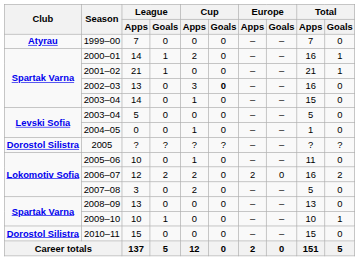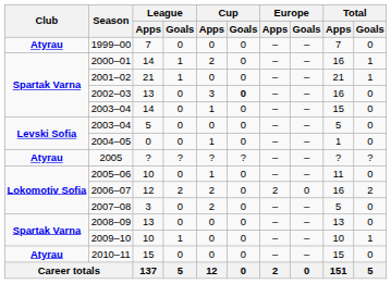 <table class="wikitable" style="font-size:90%; text-align: center;">
 <tr>
 <th rowspan="2">Club</th>
 <th rowspan="2">Season</th>
 <th colspan="2">League</th>
 <th colspan="2">Cup</th>
 <th colspan="2">Europe</th>
 <th colspan="2">Total</th>
 </tr>
 <tr>
 <th>Apps</th>
 <th>Goals</th>
 <th>Apps</th>
 <th>Goals</th>
 <th>Apps</th>
 <th>Goals</th>
 <th>Apps</th>
 <th>Goals</th>
 </tr>
 <tr>
 <td rowspan="1" valign="center"><strong><a href='#'>Atyrau</a></strong></td>
 <td>1999–00</td>
 <td>7</td>
 <td>0</td>
 <td>0</td>
 <td>0</td>
 <td>–</td>
 <td>–</td>
 <td>7</td>
 <td>0</td>
 </tr>
 <tr>
 <td rowspan="4" valign="center"><strong><a href='#'>Spartak Varna</a></strong></td>
 <td>2000–01</td>
 <td>14</td>
 <td>1</td>
 <td>2</td>
 <td>0</td>
 <td>–</td>
 <td>–</td>
 <td>16</td>
 <td>1</td>
 </tr>
 <tr>
 <td>2001–02</td>
 <td>21</td>
 <td>1</td>
 <td>0</td>
 <td>0</td>
 <td>–</td>
 <td>–</td>
 <td>21</td>
 <td>1</td>
 </tr>
 <tr>
 <td>2002–03</td>
 <td>13</td>
 <td>0</td>
 <td>3</td>
 <td><strong>0</strong></td>
 <td>–</td>
 <td>–</td>
 <td>16</td>
 <td>0</td>
 </tr>
 <tr>
 <td>2003–04</td>
 <td>14</td>
 <td>0</td>
 <td>1</td>
 <td>0</td>
 <td>–</td>
 <td>–</td>
 <td>15</td>
 <td>0</td>
 </tr>
 <tr>
 <td rowspan="2" valign="center"><strong><a href='#'>Levski Sofia</a></strong></td>
 <td>2003–04</td>
 <td>5</td>
 <td>0</td>
 <td>0</td>
 <td>0</td>
 <td>–</td>
 <td>–</td>
 <td>5</td>
 <td>0</td>
 </tr>
 <tr>
 <td>2004–05</td>
 <td>0</td>
 <td>0</td>
 <td>1</td>
 <td>0</td>
 <td>–</td>
 <td>–</td>
 <td>1</td>
 <td>0</td>
 </tr>
 <tr>
-<td rowspan="1" valign="center"><strong><a href='#'>Dorostol Silistra</a></strong></td>
+<td rowspan="1" valign="center"><strong><a href='#'>Atyrau</a></strong></td>
 <td>2005</td>
 <td>?</td>
 <td>?</td>
 <td>?</td>
 <td>?</td>
 <td>–</td>
 <td>–</td>
 <td>?</td>
 <td>?</td>
 </tr>
 <tr>
 <td rowspan="3" valign="center"><strong><a href='#'>Lokomotiv Sofia</a></strong></td>
 <td>2005–06</td>
 <td>10</td>
 <td>0</td>
 <td>1</td>
 <td>0</td>
 <td>–</td>
 <td>–</td>
 <td>11</td>
 <td>0</td>
 </tr>
 <tr>
 <td>2006–07</td>
 <td>12</td>
 <td>2</td>
 <td>2</td>
 <td>0</td>
 <td>2</td>
 <td>0</td>
 <td>16</td>
 <td>2</td>
 </tr>
 <tr>
 <td>2007–08</td>
 <td>3</td>
 <td>0</td>
 <td>2</td>
 <td>0</td>
 <td>–</td>
 <td>–</td>
 <td>5</td>
 <td>0</td>
 </tr>
 <tr>
 <td rowspan="2" valign="center"><strong><a href='#'>Spartak Varna</a></strong></td>
 <td>2008–09</td>
 <td>13</td>
 <td>0</td>
 <td>0</td>
 <td>0</td>
 <td>–</td>
 <td>–</td>
 <td>13</td>
 <td>0</td>
 </tr>
 <tr>
 <td>2009–10</td>
 <td>10</td>
 <td>1</td>
 <td>0</td>
 <td>0</td>
 <td>–</td>
 <td>–</td>
 <td>10</td>
 <td>1</td>
 </tr>
 <tr>
-<td rowspan="1" valign="center"><strong><a href='#'>Dorostol Silistra</a></strong></td>
+<td rowspan="1" valign="center"><strong><a href='#'>Atyrau</a></strong></td>
 <td>2010–11</td>
 <td>15</td>
 <td>0</td>
 <td>0</td>
 <td>0</td>
 <td>–</td>
 <td>–</td>
 <td>15</td>
 <td>0</td>
 </tr>
 <tr>
 <th colspan="2">Career totals</th>
 <th>137</th>
 <th>5</th>
 <th>12</th>
 <th>0</th>
 <th>2</th>
 <th>0</th>
 <th>151</th>
 <th>5</th>
 </tr>
 </table>
